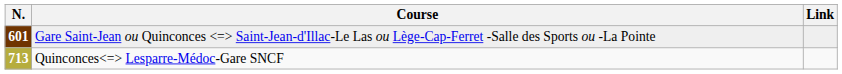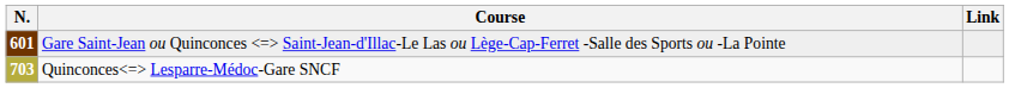 <table class="wikitable" style="margin:0.5em auto">
 <tr>
 <th style="width:5px;">N.</th>
 <th style="width:900px;">Course</th>
 <th style="width:5px;">Link</th>
 </tr>
 <tr style="background:#EFEFEF">
 <td style="background:#6f3400; text-align:center; color:white;"><strong>601</strong></td>
 <td><a href='#'>Gare Saint-Jean</a> <em>ou</em> Quinconces <=>  <a href='#'>Saint-Jean-d'Illac</a>-Le Las <em>ou</em> <a href='#'>Lège-Cap-Ferret</a> -Salle des Sports <em>ou</em> -La Pointe</td>
 <td></td>
 </tr>
 <tr>
-<td style="background:#b6ad3d; text-align:center; color:white;"><strong>713</strong></td>
+<td style="background:#b6ad3d; text-align:center; color:white;"><strong>703</strong></td>
 <td>Quinconces<=> <a href='#'>Lesparre-Médoc</a>-Gare SNCF</td>
 <td></td>
 </tr>
 </table>
